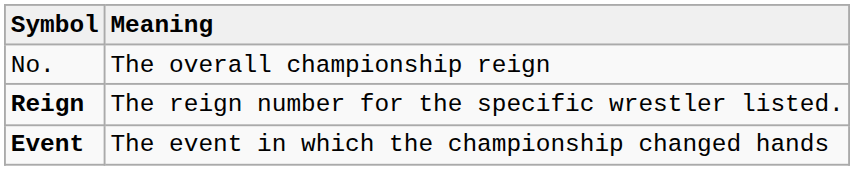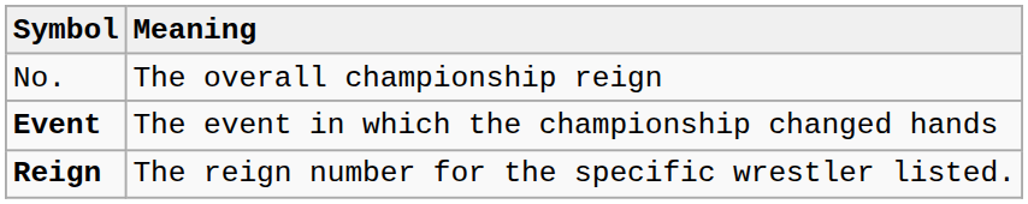 <table class="wikitable">
 <tr>
 <td style="background: #f0f0f0;"><strong>Symbol</strong></td>
 <td style="background: #f0f0f0;"><strong>Meaning</strong></td>
 </tr>
 <tr>
 <td>No.</td>
 <td>The overall championship reign</td>
 </tr>
 <tr>
+<td><strong>Event</strong></td>
+<td>The event in which the championship changed hands</td>
+</tr>
+<tr>
 <td><strong>Reign</strong></td>
 <td>The reign number for the specific wrestler listed.</td>
 </tr>
-<tr>
-<td><strong>Event</strong></td>
-<td>The event in which the championship changed hands</td>
-</tr>
 </table>
